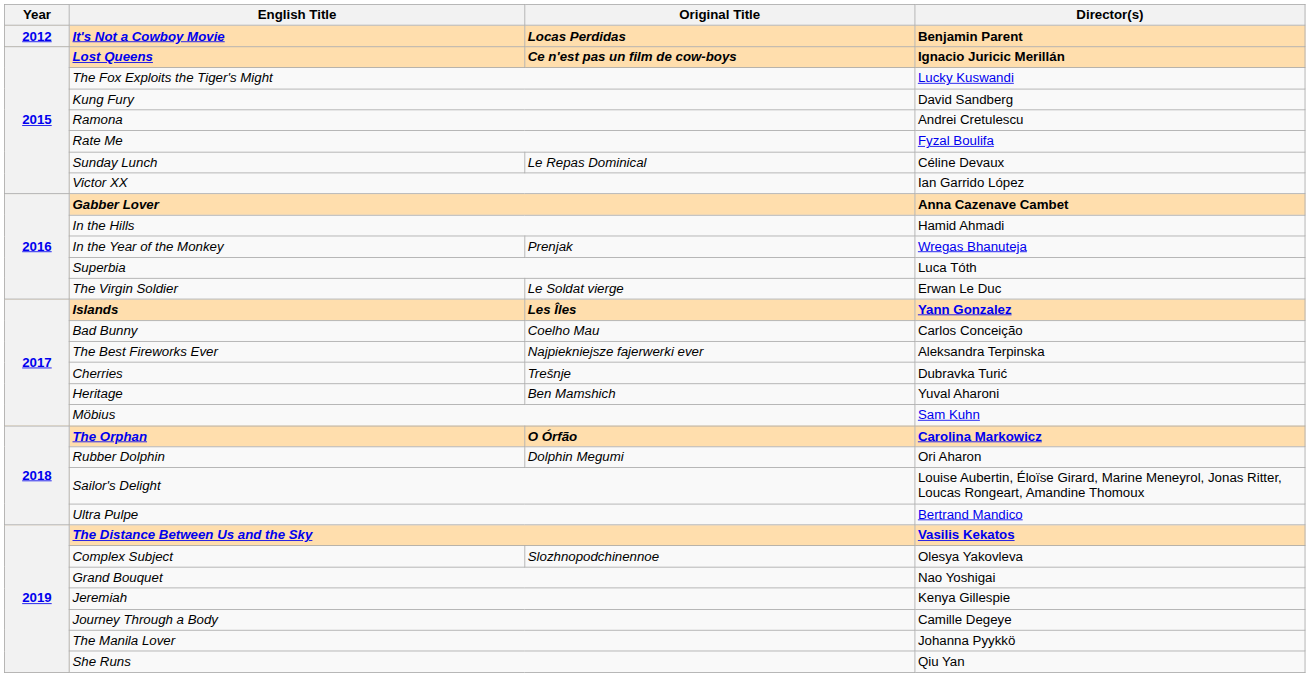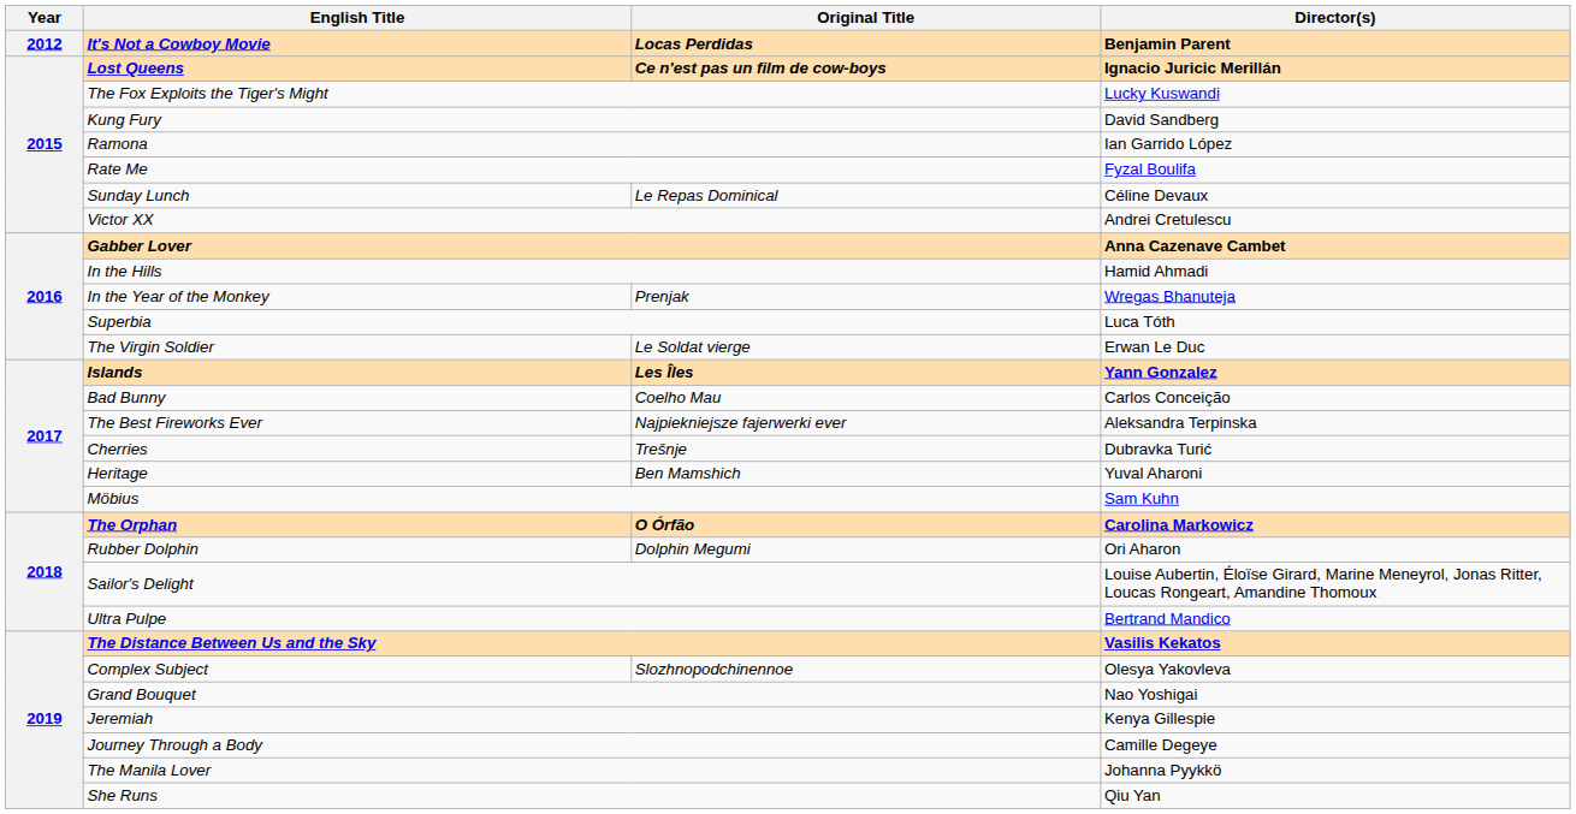 <table class="wikitable">
 <tr>
 <th scope="col" style="width:5%">Year</th>
 <th scope="col" style="width:35%">English Title</th>
 <th scope="col" style="width:30%">Original Title</th>
 <th scope="col" style="width:30%">Director(s)</th>
 </tr>
 <tr style="background:#FFDEAD;">
 <th><a href='#'>2012</a><br></th>
 <td><strong><em><a href='#'>It's Not a Cowboy Movie</a></em></strong></td>
 <td><strong><em>Locas Perdidas</em></strong></td>
 <td><strong>Benjamin Parent</strong></td>
 </tr>
 <tr style="background:#FFDEAD;">
 <th rowspan="7"><a href='#'>2015</a><br></th>
 <td><strong><em><a href='#'>Lost Queens</a></em></strong></td>
 <td><strong><em>Ce n'est pas un film de cow-boys</em></strong></td>
 <td><strong>Ignacio Juricic Merillán</strong></td>
 </tr>
 <tr>
 <td colspan="2"><em>The Fox Exploits the Tiger's Might</em></td>
 <td><a href='#'>Lucky Kuswandi</a></td>
 </tr>
 <tr>
 <td colspan="2"><em>Kung Fury</em></td>
 <td>David Sandberg</td>
 </tr>
 <tr>
 <td colspan="2"><em>Ramona</em></td>
-<td>Andrei Cretulescu</td>
+<td>Ian Garrido López</td>
 </tr>
 <tr>
 <td colspan="2"><em>Rate Me</em></td>
 <td><a href='#'>Fyzal Boulifa</a></td>
 </tr>
 <tr>
 <td><em>Sunday Lunch</em></td>
 <td><em>Le Repas Dominical</em></td>
 <td>Céline Devaux</td>
 </tr>
 <tr>
 <td colspan="2"><em>Victor XX</em></td>
-<td>Ian Garrido López</td>
+<td>Andrei Cretulescu</td>
 </tr>
 <tr style="background:#FFDEAD;">
 <th rowspan="5"><a href='#'>2016</a></th>
 <td colspan="2"><strong><em>Gabber Lover</em></strong></td>
 <td><strong>Anna Cazenave Cambet</strong></td>
 </tr>
 <tr>
 <td colspan="2"><em>In the Hills</em></td>
 <td>Hamid Ahmadi</td>
 </tr>
 <tr>
 <td><em>In the Year of the Monkey</em></td>
 <td><em>Prenjak</em></td>
 <td><a href='#'>Wregas Bhanuteja</a></td>
 </tr>
 <tr>
 <td colspan="2"><em>Superbia</em></td>
 <td>Luca Tóth</td>
 </tr>
 <tr>
 <td><em>The Virgin Soldier</em></td>
 <td><em>Le Soldat vierge</em></td>
 <td>Erwan Le Duc</td>
 </tr>
 <tr style="background:#FFDEAD;">
 <th rowspan="6"><a href='#'>2017</a><br></th>
 <td><strong><em>Islands</em></strong></td>
 <td><strong><em>Les Îles</em></strong></td>
 <td><strong><a href='#'>Yann Gonzalez</a></strong></td>
 </tr>
 <tr>
 <td><em>Bad Bunny</em></td>
 <td><em>Coelho Mau</em></td>
 <td>Carlos Conceição</td>
 </tr>
 <tr>
 <td><em>The Best Fireworks Ever</em></td>
 <td><em>Najpiekniejsze fajerwerki ever</em></td>
 <td>Aleksandra Terpinska</td>
 </tr>
 <tr>
 <td><em>Cherries</em></td>
 <td><em>Trešnje</em></td>
 <td>Dubravka Turić</td>
 </tr>
 <tr>
 <td><em>Heritage</em></td>
 <td><em>Ben Mamshich</em></td>
 <td>Yuval Aharoni</td>
 </tr>
 <tr>
 <td colspan="2"><em>Möbius</em></td>
 <td><a href='#'>Sam Kuhn</a></td>
 </tr>
 <tr style="background:#FFDEAD;">
 <th rowspan="4"><a href='#'>2018</a></th>
 <td><strong><em><a href='#'>The Orphan</a></em></strong></td>
 <td><strong><em>O Órfão</em></strong></td>
 <td><strong><a href='#'>Carolina Markowicz</a></strong></td>
 </tr>
 <tr>
 <td><em>Rubber Dolphin</em></td>
 <td><em>Dolphin Megumi</em></td>
 <td>Ori Aharon</td>
 </tr>
 <tr>
 <td colspan="2"><em>Sailor's Delight</em></td>
 <td>Louise Aubertin, Éloïse Girard, Marine Meneyrol, Jonas Ritter, Loucas Rongeart, Amandine Thomoux</td>
 </tr>
 <tr>
 <td colspan="2"><em>Ultra Pulpe</em></td>
 <td><a href='#'>Bertrand Mandico</a></td>
 </tr>
 <tr style="background:#FFDEAD;">
 <th rowspan="7"><a href='#'>2019</a></th>
 <td colspan="2"><strong><em><a href='#'>The Distance Between Us and the Sky</a></em></strong></td>
 <td><strong><a href='#'>Vasilis Kekatos</a></strong></td>
 </tr>
 <tr>
 <td><em>Complex Subject</em></td>
 <td><em>Slozhnopodchinennoe</em></td>
 <td>Olesya Yakovleva</td>
 </tr>
 <tr>
 <td colspan="2"><em>Grand Bouquet</em></td>
 <td>Nao Yoshigai</td>
 </tr>
 <tr>
 <td colspan="2"><em>Jeremiah</em></td>
 <td>Kenya Gillespie</td>
 </tr>
 <tr>
 <td colspan="2"><em>Journey Through a Body</em></td>
 <td>Camille Degeye</td>
 </tr>
 <tr>
 <td colspan="2"><em>The Manila Lover</em></td>
 <td>Johanna Pyykkö</td>
 </tr>
 <tr>
 <td colspan="2"><em>She Runs</em></td>
 <td>Qiu Yan</td>
 </tr>
 </table>
